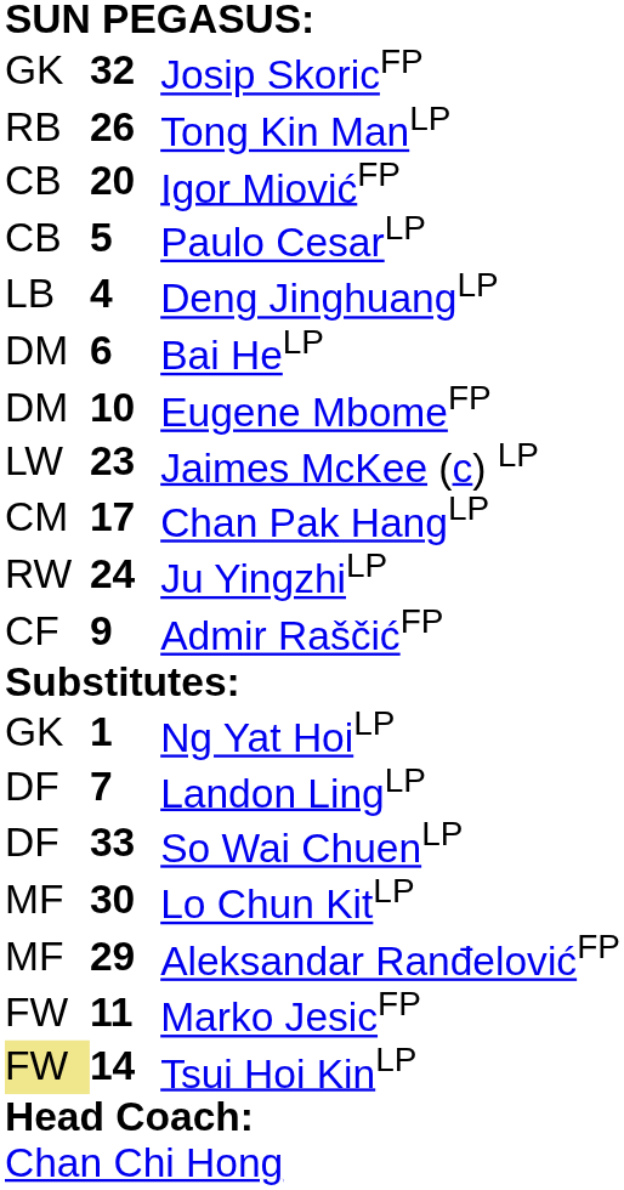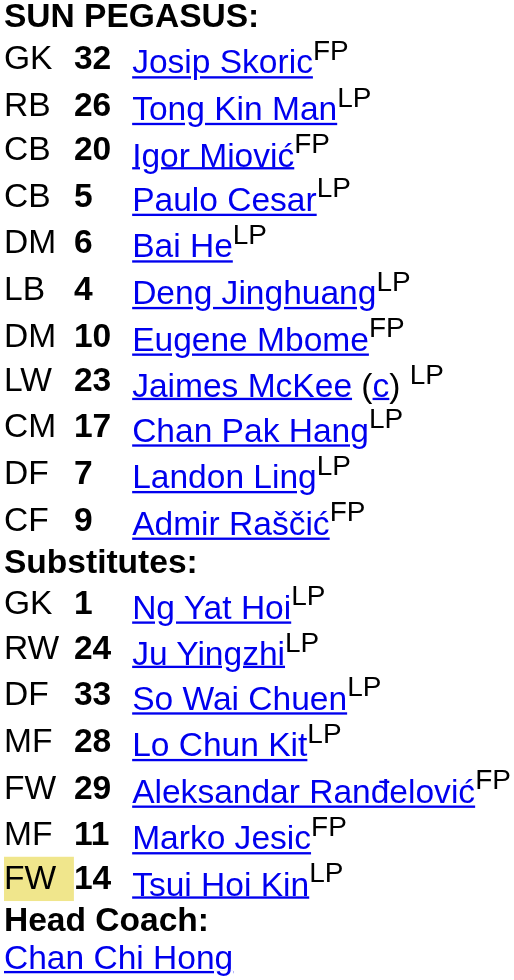 <table style="font-size: 90%" cellspacing="0" cellpadding="0">
 <tr>
 <td colspan="4"><strong>SUN PEGASUS:</strong></td>
 </tr>
 <tr>
 <th width="30"></th>
 <th width="25"></th>
 </tr>
 <tr>
 <td>GK</td>
 <td><strong>32</strong></td>
 <td> <a href='#'>Josip Skoric</a><sup>FP</sup></td>
 <td></td>
 <td></td>
 </tr>
 <tr>
 <td>RB</td>
 <td><strong>26</strong></td>
 <td> <a href='#'>Tong Kin Man</a><sup>LP</sup></td>
 <td></td>
 <td></td>
 </tr>
 <tr>
 <td>CB</td>
 <td><strong>20</strong></td>
 <td> <a href='#'>Igor Miović</a><sup>FP</sup></td>
 <td></td>
 <td></td>
 </tr>
 <tr>
 <td>CB</td>
 <td><strong>5</strong></td>
 <td> <a href='#'>Paulo Cesar</a><sup>LP</sup></td>
 <td></td>
 <td></td>
 </tr>
 <tr>
-<td>LB</td>
-<td><strong>4</strong></td>
-<td> <a href='#'>Deng Jinghuang</a><sup>LP</sup></td>
+<td>DM</td>
+<td><strong>6</strong></td>
+<td> <a href='#'>Bai He</a><sup>LP</sup></td>
 <td></td>
 <td></td>
 </tr>
 <tr>
-<td>DM</td>
-<td><strong>6</strong></td>
-<td> <a href='#'>Bai He</a><sup>LP</sup></td>
+<td>LB</td>
+<td><strong>4</strong></td>
+<td> <a href='#'>Deng Jinghuang</a><sup>LP</sup></td>
 <td></td>
 <td></td>
 </tr>
 <tr>
 <td>DM</td>
 <td><strong>10</strong></td>
 <td> <a href='#'>Eugene Mbome</a><sup>FP</sup></td>
 <td></td>
 <td></td>
 </tr>
 <tr>
 <td>LW</td>
 <td><strong>23</strong></td>
 <td> <a href='#'>Jaimes McKee</a> (<a href='#'>c</a>) <sup>LP</sup></td>
 <td></td>
 <td></td>
 </tr>
 <tr>
 <td>CM</td>
 <td><strong>17</strong></td>
 <td> <a href='#'>Chan Pak Hang</a><sup>LP</sup></td>
 <td></td>
 <td></td>
 </tr>
 <tr>
-<td>RW</td>
-<td><strong>24</strong></td>
-<td> <a href='#'>Ju Yingzhi</a><sup>LP</sup></td>
+<td>DF</td>
+<td><strong>7</strong></td>
+<td> <a href='#'>Landon Ling</a><sup>LP</sup></td>
 <td></td>
 <td></td>
 </tr>
 <tr>
 <td>CF</td>
 <td><strong>9</strong></td>
 <td> <a href='#'>Admir Raščić</a><sup>FP</sup></td>
 <td></td>
 <td></td>
 </tr>
 <tr>
 <td colspan=4><strong>Substitutes:</strong></td>
 </tr>
 <tr>
 <td>GK</td>
 <td><strong>1</strong></td>
 <td> <a href='#'>Ng Yat Hoi</a><sup>LP</sup></td>
 <td></td>
 <td></td>
 </tr>
 <tr>
-<td>DF</td>
-<td><strong>7</strong></td>
-<td> <a href='#'>Landon Ling</a><sup>LP</sup></td>
+<td>RW</td>
+<td><strong>24</strong></td>
+<td> <a href='#'>Ju Yingzhi</a><sup>LP</sup></td>
 <td></td>
 <td></td>
 </tr>
 <tr>
 <td>DF</td>
 <td><strong>33</strong></td>
 <td> <a href='#'>So Wai Chuen</a><sup>LP</sup></td>
 <td></td>
 <td></td>
 </tr>
 <tr>
 <td>MF</td>
-<td><strong>30</strong></td>
+<td><strong>28</strong></td>
 <td> <a href='#'>Lo Chun Kit</a><sup>LP</sup></td>
 <td></td>
 <td></td>
 </tr>
 <tr>
-<td>MF</td>
+<td>FW</td>
 <td><strong>29</strong></td>
 <td> <a href='#'>Aleksandar Ranđelović</a><sup>FP</sup></td>
 <td></td>
 <td></td>
 </tr>
 <tr>
-<td>FW</td>
+<td>MF</td>
 <td><strong>11</strong></td>
 <td> <a href='#'>Marko Jesic</a><sup>FP</sup></td>
 <td></td>
 <td></td>
 </tr>
 <tr>
 <td style="background: khaki;">FW</td>
 <td><strong>14</strong></td>
 <td> <a href='#'>Tsui Hoi Kin</a><sup>LP</sup></td>
 <td></td>
 <td></td>
 </tr>
 <tr>
 <td colspan=4><strong>Head Coach:</strong></td>
 </tr>
 <tr>
 <td colspan="4"> <a href='#'>Chan Chi Hong</a></td>
 </tr>
 </table>
